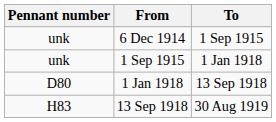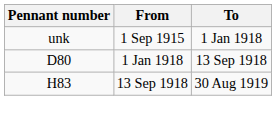 <table class="wikitable" style="text-align:center">
 <tr>
 <th>Pennant number</th>
 <th>From</th>
 <th>To</th>
-</tr>
-<tr>
-<td>unk</td>
-<td>6 Dec 1914</td>
-<td>1 Sep 1915</td>
 </tr>
 <tr>
 <td>unk</td>
 <td>1 Sep 1915</td>
 <td>1 Jan 1918</td>
 </tr>
 <tr>
 <td>D80</td>
 <td>1 Jan 1918</td>
 <td>13 Sep 1918</td>
 </tr>
 <tr>
 <td>H83</td>
 <td>13 Sep 1918</td>
 <td>30 Aug 1919</td>
 </tr>
 </table>
